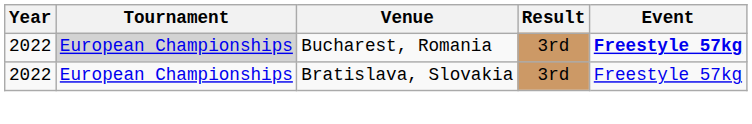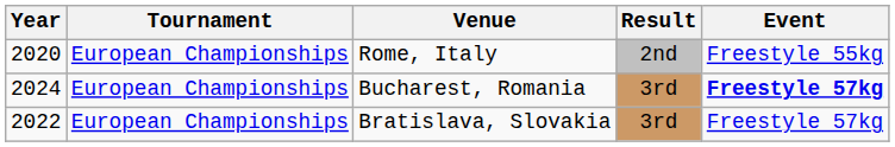 <table class="wikitable" style="font-size:95%;">
 <tr>
 <th>Year</th>
 <th>Tournament</th>
 <th>Venue</th>
 <th>Result</th>
 <th>Event</th>
 </tr>
 <tr>
-<td>2022</td>
-<td style="background: lightgrey;"><a href='#'>European Championships</a></td>
+<td>2020</td>
+<td><a href='#'>European Championships</a></td>
+<td>Rome, Italy</td>
+<td align="center" bgcolor="silver">2nd</td>
+<td><a href='#'>Freestyle 55kg</a></td>
+</tr>
+<tr>
+<td>2024</td>
+<td><a href='#'>European Championships</a></td>
 <td>Bucharest, Romania</td>
 <td align="center" bgcolor="cc9966">3rd</td>
 <td><strong><a href='#'>Freestyle 57kg</a></strong></td>
 </tr>
 <tr>
 <td>2022</td>
 <td><a href='#'>European Championships</a></td>
 <td>Bratislava, Slovakia</td>
 <td align="center" bgcolor="cc9966">3rd</td>
 <td><a href='#'>Freestyle 57kg</a></td>
 </tr>
 </table>
